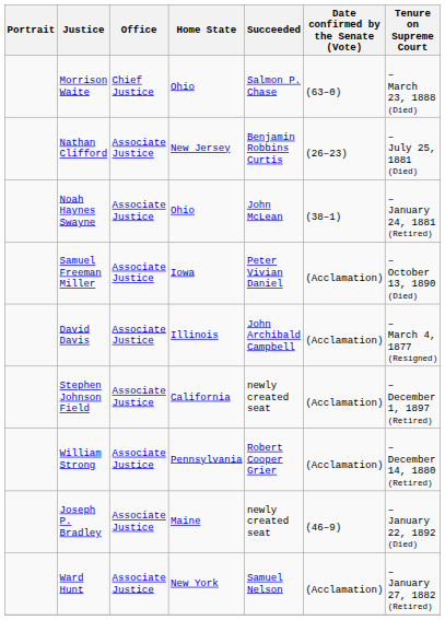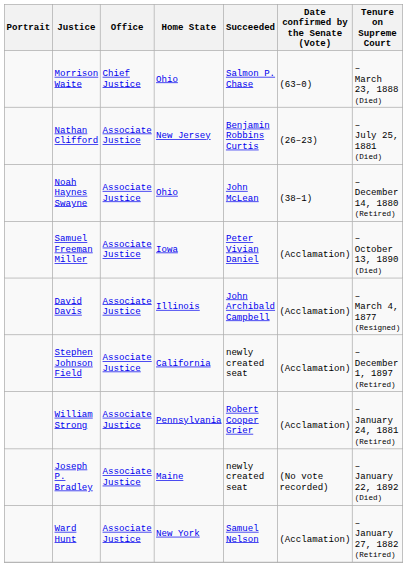 <table class="wikitable sortable">
 <tr>
 <th scope="col" style="width: 10px;">Portrait</th>
 <th scope="col" style="width: 10px;">Justice</th>
 <th scope="col" style="width: 10px;">Office</th>
 <th scope="col" style="width: 10px;">Home State</th>
 <th scope="col" style="width: 10px;">Succeeded</th>
 <th scope="col" style="width: 10px;">Date confirmed by the Senate<br>(Vote)</th>
 <th scope="col" style="width: 10px;">Tenure on Supreme Court</th>
 </tr>
 <tr>
 <td></td>
 <td><a href='#'>Morrison Waite</a></td>
 <td><a href='#'>Chief Justice</a></td>
 <td><a href='#'>Ohio</a></td>
 <td><a href='#'>Salmon P. Chase</a></td>
 <td><br>(63–0)</td>
 <td><br>–<br>March 23, 1888<br><small>(Died)</small></td>
 </tr>
 <tr>
 <td></td>
 <td><a href='#'>Nathan Clifford</a></td>
 <td><a href='#'>Associate Justice</a></td>
 <td><a href='#'>New Jersey</a></td>
 <td><a href='#'>Benjamin Robbins Curtis</a></td>
 <td><br>(26–23)</td>
 <td><br>–<br>July 25, 1881<br><small>(Died)</small></td>
 </tr>
 <tr>
 <td></td>
 <td><a href='#'>Noah Haynes Swayne</a></td>
 <td><a href='#'>Associate Justice</a></td>
 <td><a href='#'>Ohio</a></td>
 <td><a href='#'>John McLean</a></td>
 <td><br>(38–1)</td>
-<td><br>–<br>January 24, 1881<br><small>(Retired)</small></td>
+<td><br>–<br>December 14, 1880<br><small>(Retired)</small></td>
 </tr>
 <tr>
 <td></td>
 <td><a href='#'>Samuel Freeman Miller</a></td>
 <td><a href='#'>Associate Justice</a></td>
 <td><a href='#'>Iowa</a></td>
 <td><a href='#'>Peter Vivian Daniel</a></td>
 <td><br>(Acclamation)</td>
 <td><br>–<br>October 13, 1890<br><small>(Died)</small></td>
 </tr>
 <tr>
 <td></td>
 <td><a href='#'>David Davis</a></td>
 <td><a href='#'>Associate Justice</a></td>
 <td><a href='#'>Illinois</a></td>
 <td><a href='#'>John Archibald Campbell</a></td>
 <td><br>(Acclamation)</td>
 <td><br>–<br>March 4, 1877<br><small>(Resigned)</small></td>
 </tr>
 <tr>
 <td></td>
 <td><a href='#'>Stephen Johnson Field</a></td>
 <td><a href='#'>Associate Justice</a></td>
 <td><a href='#'>California</a></td>
 <td>newly created seat</td>
 <td><br>(Acclamation)</td>
 <td><br>–<br>December 1, 1897<br><small>(Retired)</small></td>
 </tr>
 <tr>
 <td></td>
 <td><a href='#'>William Strong</a></td>
 <td><a href='#'>Associate Justice</a></td>
 <td><a href='#'>Pennsylvania</a></td>
 <td><a href='#'>Robert Cooper Grier</a></td>
 <td><br>(Acclamation)</td>
-<td><br>–<br>December 14, 1880<br><small>(Retired)</small></td>
+<td><br>–<br>January 24, 1881<br><small>(Retired)</small></td>
 </tr>
 <tr>
 <td></td>
 <td><a href='#'>Joseph P. Bradley</a></td>
 <td><a href='#'>Associate Justice</a></td>
 <td><a href='#'>Maine</a></td>
 <td>newly created seat</td>
-<td><br>(46–9)</td>
+<td><br>(No vote recorded)</td>
 <td><br>–<br>January 22, 1892<br><small>(Died)</small></td>
 </tr>
 <tr>
 <td></td>
 <td><a href='#'>Ward Hunt</a></td>
 <td><a href='#'>Associate Justice</a></td>
 <td><a href='#'>New York</a></td>
 <td><a href='#'>Samuel Nelson</a></td>
 <td><br>(Acclamation)</td>
 <td><br>–<br>January 27, 1882<br><small>(Retired)</small></td>
 </tr>
 <tr>
 </tr>
 </table>
